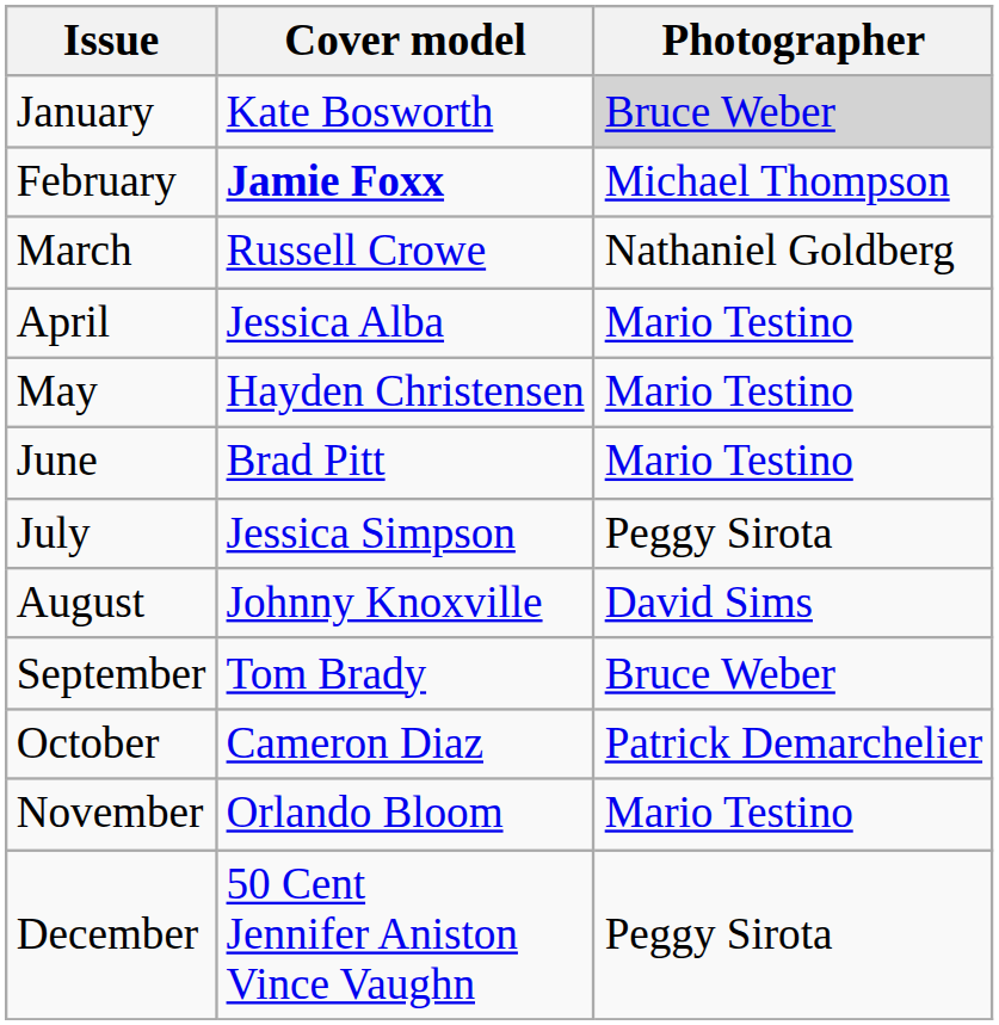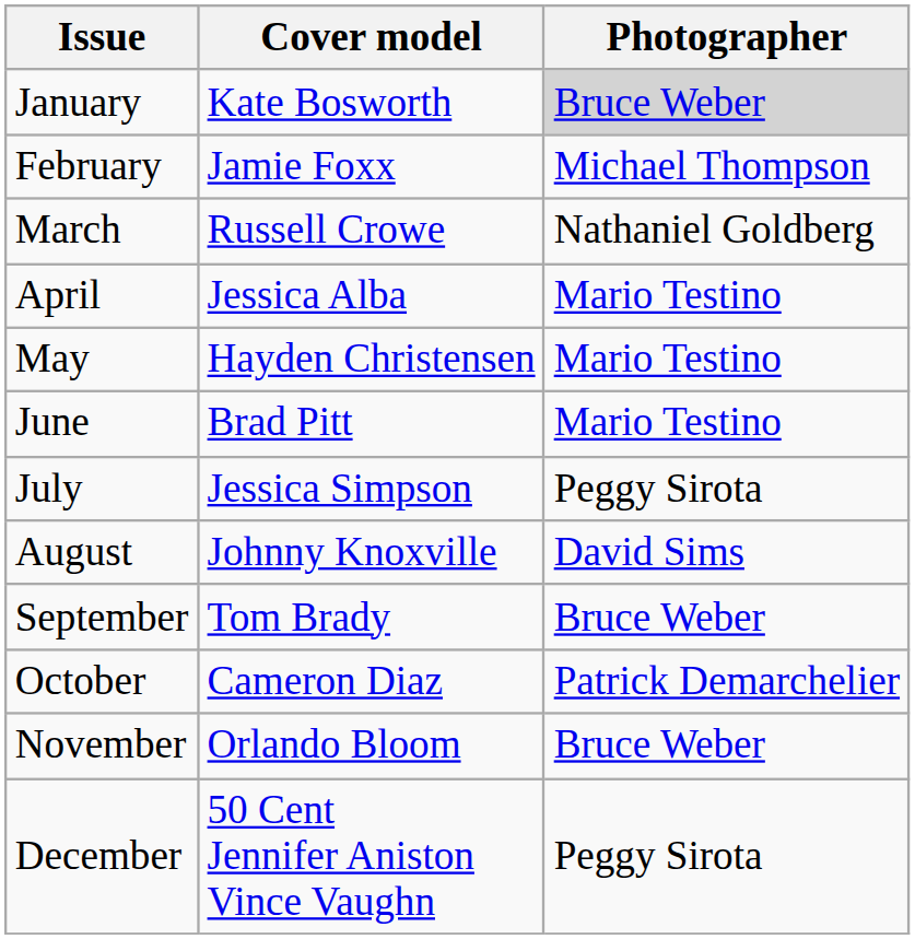 <table class="sortable wikitable">
 <tr>
 <th>Issue</th>
 <th>Cover model</th>
 <th>Photographer</th>
 </tr>
 <tr>
 <td>January</td>
 <td><a href='#'>Kate Bosworth</a></td>
 <td style="background: lightgrey;"><a href='#'>Bruce Weber</a></td>
 </tr>
 <tr>
 <td>February</td>
-<td><strong><a href='#'>Jamie Foxx</a></strong></td>
+<td><a href='#'>Jamie Foxx</a></td>
 <td><a href='#'>Michael Thompson</a></td>
 </tr>
 <tr>
 <td>March</td>
 <td><a href='#'>Russell Crowe</a></td>
 <td>Nathaniel Goldberg</td>
 </tr>
 <tr>
 <td>April</td>
 <td><a href='#'>Jessica Alba</a></td>
 <td><a href='#'>Mario Testino</a></td>
 </tr>
 <tr>
 <td>May</td>
 <td><a href='#'>Hayden Christensen</a></td>
 <td><a href='#'>Mario Testino</a></td>
 </tr>
 <tr>
 <td>June</td>
 <td><a href='#'>Brad Pitt</a></td>
 <td><a href='#'>Mario Testino</a></td>
 </tr>
 <tr>
 <td>July</td>
 <td><a href='#'>Jessica Simpson</a></td>
 <td>Peggy Sirota</td>
 </tr>
 <tr>
 <td>August</td>
 <td><a href='#'>Johnny Knoxville</a></td>
 <td><a href='#'>David Sims</a></td>
 </tr>
 <tr>
 <td>September</td>
 <td><a href='#'>Tom Brady</a></td>
 <td><a href='#'>Bruce Weber</a></td>
 </tr>
 <tr>
 <td>October</td>
 <td><a href='#'>Cameron Diaz</a></td>
 <td><a href='#'>Patrick Demarchelier</a></td>
 </tr>
 <tr>
 <td>November</td>
 <td><a href='#'>Orlando Bloom</a></td>
-<td><a href='#'>Mario Testino</a></td>
+<td><a href='#'>Bruce Weber</a></td>
 </tr>
 <tr>
 <td>December</td>
 <td><a href='#'>50 Cent</a><br><a href='#'>Jennifer Aniston</a><br><a href='#'>Vince Vaughn</a></td>
 <td>Peggy Sirota</td>
 </tr>
 </table>
